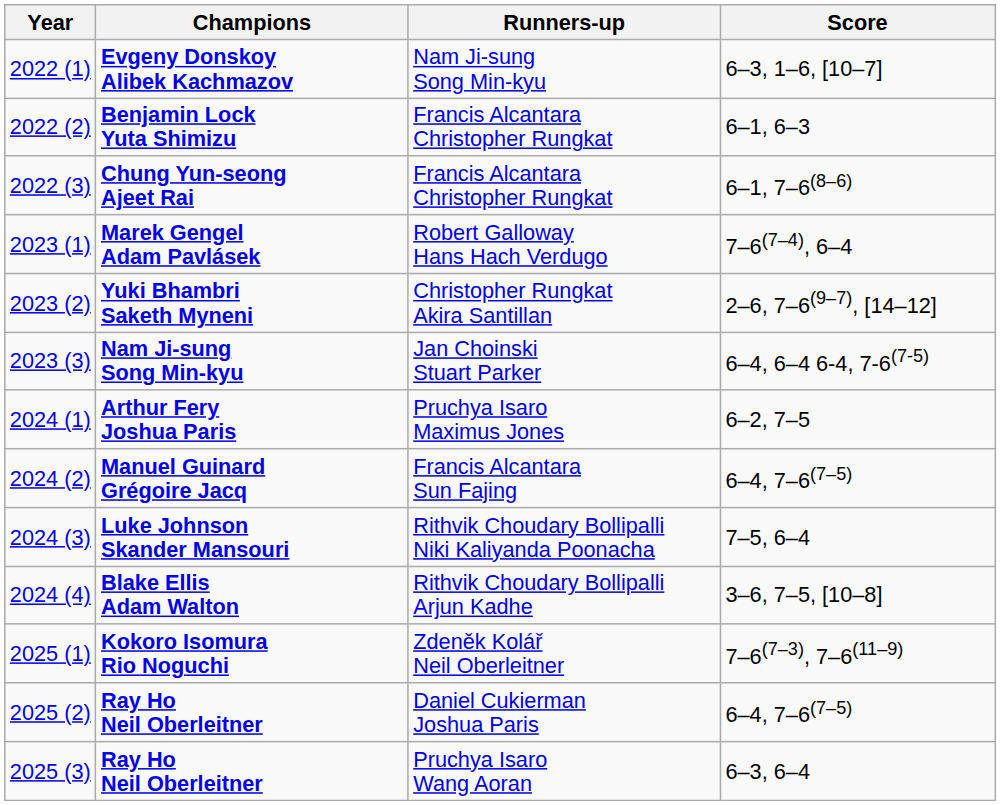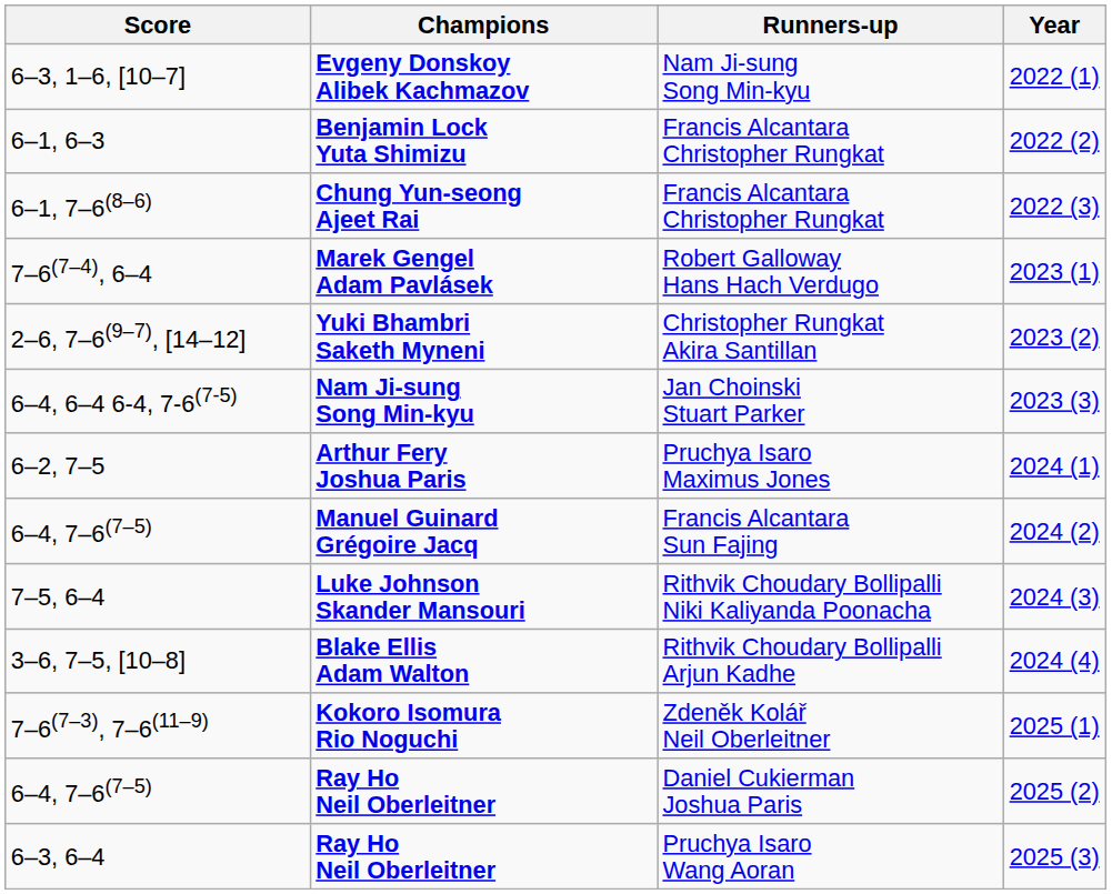 <table class="wikitable" style="font-size:90%">
 <tr>
-<th>Year</th>
+<th style="width:175px;">Score</th>
 <th style="width:200px;">Champions</th>
 <th style="width:200px;">Runners-up</th>
-<th style="width:175px;">Score</th>
+<th>Year</th>
 </tr>
 <tr>
-<td><a href='#'>2022 (1)</a></td>
+<td>6–3, 1–6, [10–7]</td>
 <td> <strong><a href='#'>Evgeny Donskoy</a></strong><br> <strong><a href='#'>Alibek Kachmazov</a></strong></td>
 <td> <a href='#'>Nam Ji-sung</a><br> <a href='#'>Song Min-kyu</a></td>
-<td>6–3, 1–6, [10–7]</td>
+<td><a href='#'>2022 (1)</a></td>
 </tr>
 <tr>
-<td><a href='#'>2022 (2)</a></td>
+<td>6–1, 6–3</td>
 <td> <strong><a href='#'>Benjamin Lock</a></strong><br> <strong><a href='#'>Yuta Shimizu</a></strong></td>
 <td> <a href='#'>Francis Alcantara</a><br> <a href='#'>Christopher Rungkat</a></td>
-<td>6–1, 6–3</td>
+<td><a href='#'>2022 (2)</a></td>
 </tr>
 <tr>
-<td><a href='#'>2022 (3)</a></td>
+<td>6–1, 7–6<sup>(8–6)</sup></td>
 <td> <strong><a href='#'>Chung Yun-seong</a></strong><br> <strong><a href='#'>Ajeet Rai</a></strong></td>
 <td> <a href='#'>Francis Alcantara</a><br> <a href='#'>Christopher Rungkat</a></td>
-<td>6–1, 7–6<sup>(8–6)</sup></td>
+<td><a href='#'>2022 (3)</a></td>
 </tr>
 <tr>
-<td><a href='#'>2023 (1)</a></td>
+<td>7–6<sup>(7–4)</sup>, 6–4</td>
 <td> <strong><a href='#'>Marek Gengel</a></strong><br> <strong><a href='#'>Adam Pavlásek</a></strong></td>
 <td> <a href='#'>Robert Galloway</a><br> <a href='#'>Hans Hach Verdugo</a></td>
-<td>7–6<sup>(7–4)</sup>, 6–4</td>
+<td><a href='#'>2023 (1)</a></td>
 </tr>
 <tr>
-<td><a href='#'>2023 (2)</a></td>
+<td>2–6, 7–6<sup>(9–7)</sup>, [14–12]</td>
 <td> <strong><a href='#'>Yuki Bhambri</a></strong><br> <strong><a href='#'>Saketh Myneni</a></strong></td>
 <td> <a href='#'>Christopher Rungkat</a><br> <a href='#'>Akira Santillan</a></td>
-<td>2–6, 7–6<sup>(9–7)</sup>, [14–12]</td>
+<td><a href='#'>2023 (2)</a></td>
 </tr>
 <tr>
-<td><a href='#'>2023 (3)</a></td>
+<td>6–4, 6–4 6-4, 7-6<sup>(7-5)</sup></td>
 <td> <strong><a href='#'>Nam Ji-sung</a></strong><br> <strong><a href='#'>Song Min-kyu</a></strong></td>
 <td> <a href='#'>Jan Choinski</a><br> <a href='#'>Stuart Parker</a></td>
-<td>6–4, 6–4 6-4, 7-6<sup>(7-5)</sup></td>
+<td><a href='#'>2023 (3)</a></td>
 </tr>
 <tr>
-<td><a href='#'>2024 (1)</a></td>
+<td>6–2, 7–5</td>
 <td> <strong><a href='#'>Arthur Fery</a></strong><br> <strong><a href='#'>Joshua Paris</a></strong></td>
 <td> <a href='#'>Pruchya Isaro</a><br> <a href='#'>Maximus Jones</a></td>
-<td>6–2, 7–5</td>
+<td><a href='#'>2024 (1)</a></td>
 </tr>
 <tr>
-<td><a href='#'>2024 (2)</a></td>
+<td>6–4, 7–6<sup>(7–5)</sup></td>
 <td> <strong><a href='#'>Manuel Guinard</a></strong><br> <strong><a href='#'>Grégoire Jacq</a></strong></td>
 <td> <a href='#'>Francis Alcantara</a><br> <a href='#'>Sun Fajing</a></td>
-<td>6–4, 7–6<sup>(7–5)</sup></td>
+<td><a href='#'>2024 (2)</a></td>
 </tr>
 <tr>
-<td><a href='#'>2024 (3)</a></td>
+<td>7–5, 6–4</td>
 <td> <strong><a href='#'>Luke Johnson</a></strong><br> <strong><a href='#'>Skander Mansouri</a></strong></td>
 <td> <a href='#'>Rithvik Choudary Bollipalli</a><br> <a href='#'>Niki Kaliyanda Poonacha</a></td>
-<td>7–5, 6–4</td>
+<td><a href='#'>2024 (3)</a></td>
 </tr>
 <tr>
-<td><a href='#'>2024 (4)</a></td>
+<td>3–6, 7–5, [10–8]</td>
 <td> <strong><a href='#'>Blake Ellis</a></strong><br> <strong><a href='#'>Adam Walton</a></strong></td>
 <td> <a href='#'>Rithvik Choudary Bollipalli</a><br> <a href='#'>Arjun Kadhe</a></td>
-<td>3–6, 7–5, [10–8]</td>
+<td><a href='#'>2024 (4)</a></td>
 </tr>
 <tr>
-<td><a href='#'>2025 (1)</a></td>
+<td>7–6<sup>(7–3)</sup>, 7–6<sup>(11–9)</sup></td>
 <td> <strong><a href='#'>Kokoro Isomura</a></strong><br> <strong><a href='#'>Rio Noguchi</a></strong></td>
 <td> <a href='#'>Zdeněk Kolář</a><br> <a href='#'>Neil Oberleitner</a></td>
-<td>7–6<sup>(7–3)</sup>, 7–6<sup>(11–9)</sup></td>
+<td><a href='#'>2025 (1)</a></td>
 </tr>
 <tr>
-<td><a href='#'>2025 (2)</a></td>
+<td>6–4, 7–6<sup>(7–5)</sup></td>
 <td> <strong><a href='#'>Ray Ho</a></strong><br> <strong><a href='#'>Neil Oberleitner</a></strong></td>
 <td> <a href='#'>Daniel Cukierman</a><br> <a href='#'>Joshua Paris</a></td>
-<td>6–4, 7–6<sup>(7–5)</sup></td>
+<td><a href='#'>2025 (2)</a></td>
 </tr>
 <tr>
-<td><a href='#'>2025 (3)</a></td>
+<td>6–3, 6–4</td>
 <td> <strong><a href='#'>Ray Ho</a></strong><br> <strong><a href='#'>Neil Oberleitner</a></strong></td>
 <td> <a href='#'>Pruchya Isaro</a><br> <a href='#'>Wang Aoran</a></td>
-<td>6–3, 6–4</td>
+<td><a href='#'>2025 (3)</a></td>
 </tr>
 </table>
